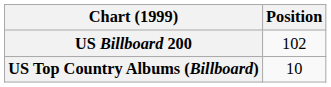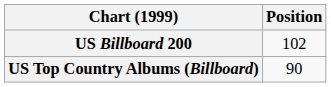 <table class="wikitable sortable plainrowheaders" style="text-align:center">
 <tr>
 <th scope="col">Chart (1999)</th>
 <th scope="col">Position</th>
 </tr>
 <tr>
 <th scope="row">US <em>Billboard</em> 200</th>
 <td>102</td>
 </tr>
 <tr>
 <th scope="row">US Top Country Albums (<em>Billboard</em>)</th>
-<td>10</td>
+<td>90</td>
 </tr>
 </table>
